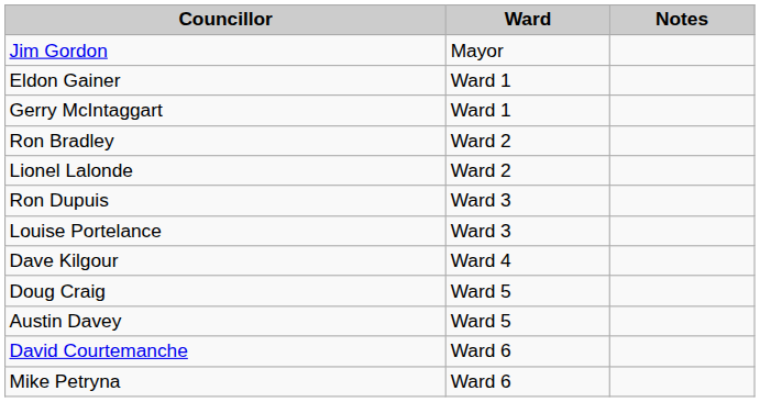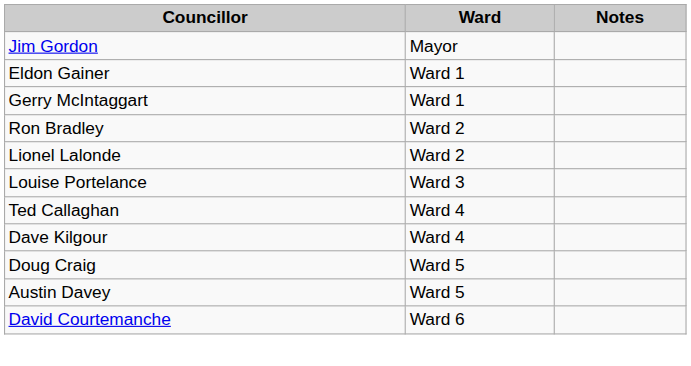 <table class="wikitable" width=50%>
 <tr>
 <th style="background:#cccccc;"><strong>Councillor</strong></th>
 <th style="background:#cccccc;"><strong>Ward</strong></th>
 <th style="background:#cccccc;"><strong>Notes</strong></th>
 </tr>
 <tr>
 <td><a href='#'>Jim Gordon</a></td>
 <td>Mayor</td>
 <td></td>
 </tr>
 <tr>
 <td>Eldon Gainer</td>
 <td>Ward 1</td>
 <td></td>
 </tr>
 <tr>
 <td>Gerry McIntaggart</td>
 <td>Ward 1</td>
 <td></td>
 </tr>
 <tr>
 <td>Ron Bradley</td>
 <td>Ward 2</td>
 <td></td>
 </tr>
 <tr>
 <td>Lionel Lalonde</td>
 <td>Ward 2</td>
 <td></td>
 </tr>
 <tr>
-<td>Ron Dupuis</td>
+<td>Louise Portelance</td>
 <td>Ward 3</td>
 <td></td>
 </tr>
 <tr>
-<td>Louise Portelance</td>
-<td>Ward 3</td>
+<td>Ted Callaghan</td>
+<td>Ward 4</td>
 <td></td>
 </tr>
 <tr>
 <td>Dave Kilgour</td>
 <td>Ward 4</td>
 <td></td>
 </tr>
 <tr>
 <td>Doug Craig</td>
 <td>Ward 5</td>
 <td></td>
 </tr>
 <tr>
 <td>Austin Davey</td>
 <td>Ward 5</td>
 <td></td>
 </tr>
 <tr>
 <td><a href='#'>David Courtemanche</a></td>
 <td>Ward 6</td>
 <td></td>
 </tr>
-<tr>
-<td>Mike Petryna</td>
-<td>Ward 6</td>
-<td></td>
-</tr>
 </table>
